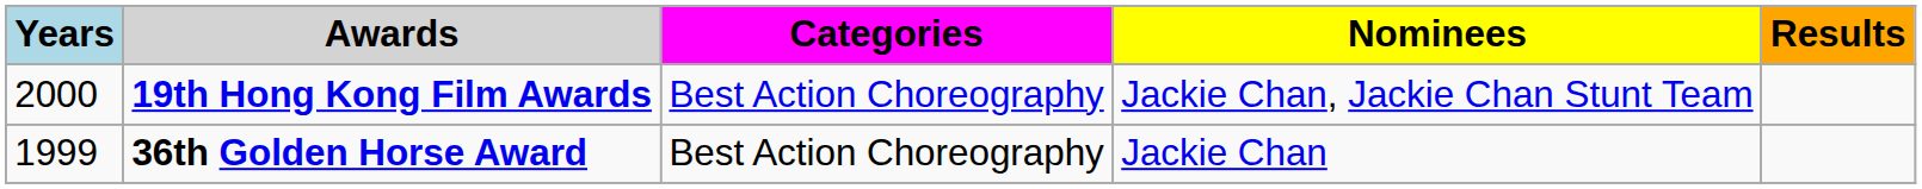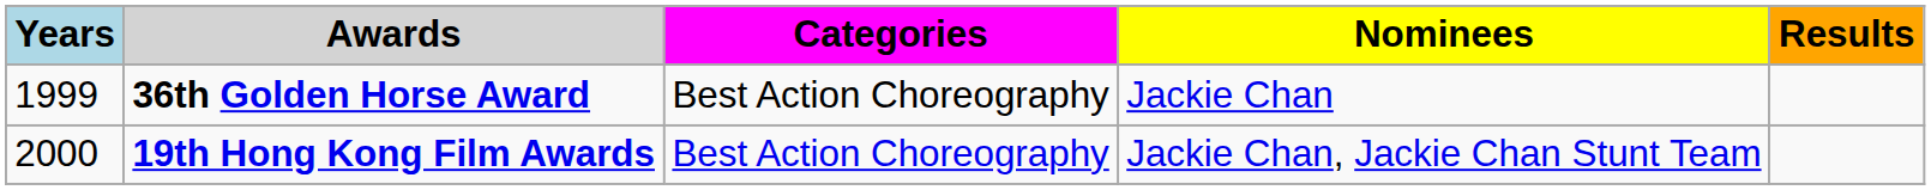 <table class="wikitable">
 <tr>
 <th Colspan="1" style="background: lightblue;">Years</th>
 <th Colspan="1" style="background: lightgray;">Awards</th>
 <th Colspan="1" style="background: magenta;">Categories</th>
 <th Colspan="1" style="background: yellow;">Nominees</th>
 <th Colspan="1" style="background: orange;">Results</th>
 </tr>
 <tr>
+<td rowspan="1">1999</td>
+<td rowspan="1"><strong>36th <a href='#'>Golden Horse Award</a></strong></td>
+<td>Best Action Choreography</td>
+<td><a href='#'>Jackie Chan</a></td>
+<td></td>
+</tr>
+<tr>
 <td rowspan="1">2000</td>
 <td rowspan="1"><strong><a href='#'>19th Hong Kong Film Awards</a></strong></td>
 <td><a href='#'>Best Action Choreography</a></td>
 <td><a href='#'>Jackie Chan</a>, <a href='#'>Jackie Chan Stunt Team</a></td>
 <td></td>
 </tr>
-<tr>
-<td rowspan="1">1999</td>
-<td rowspan="1"><strong>36th <a href='#'>Golden Horse Award</a></strong></td>
-<td>Best Action Choreography</td>
-<td><a href='#'>Jackie Chan</a></td>
-<td></td>
-</tr>
 </table>
